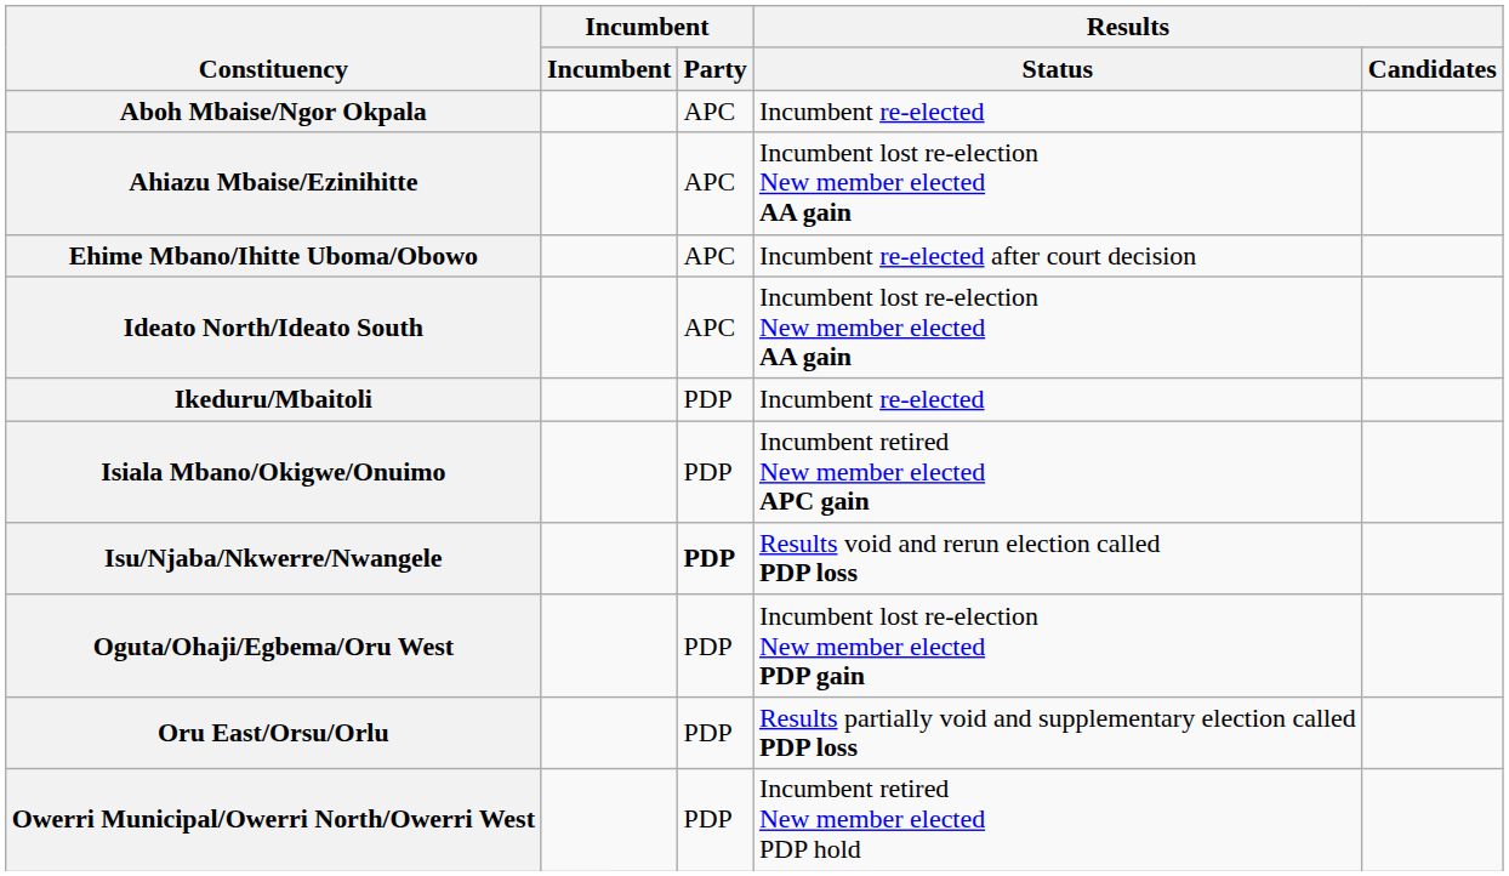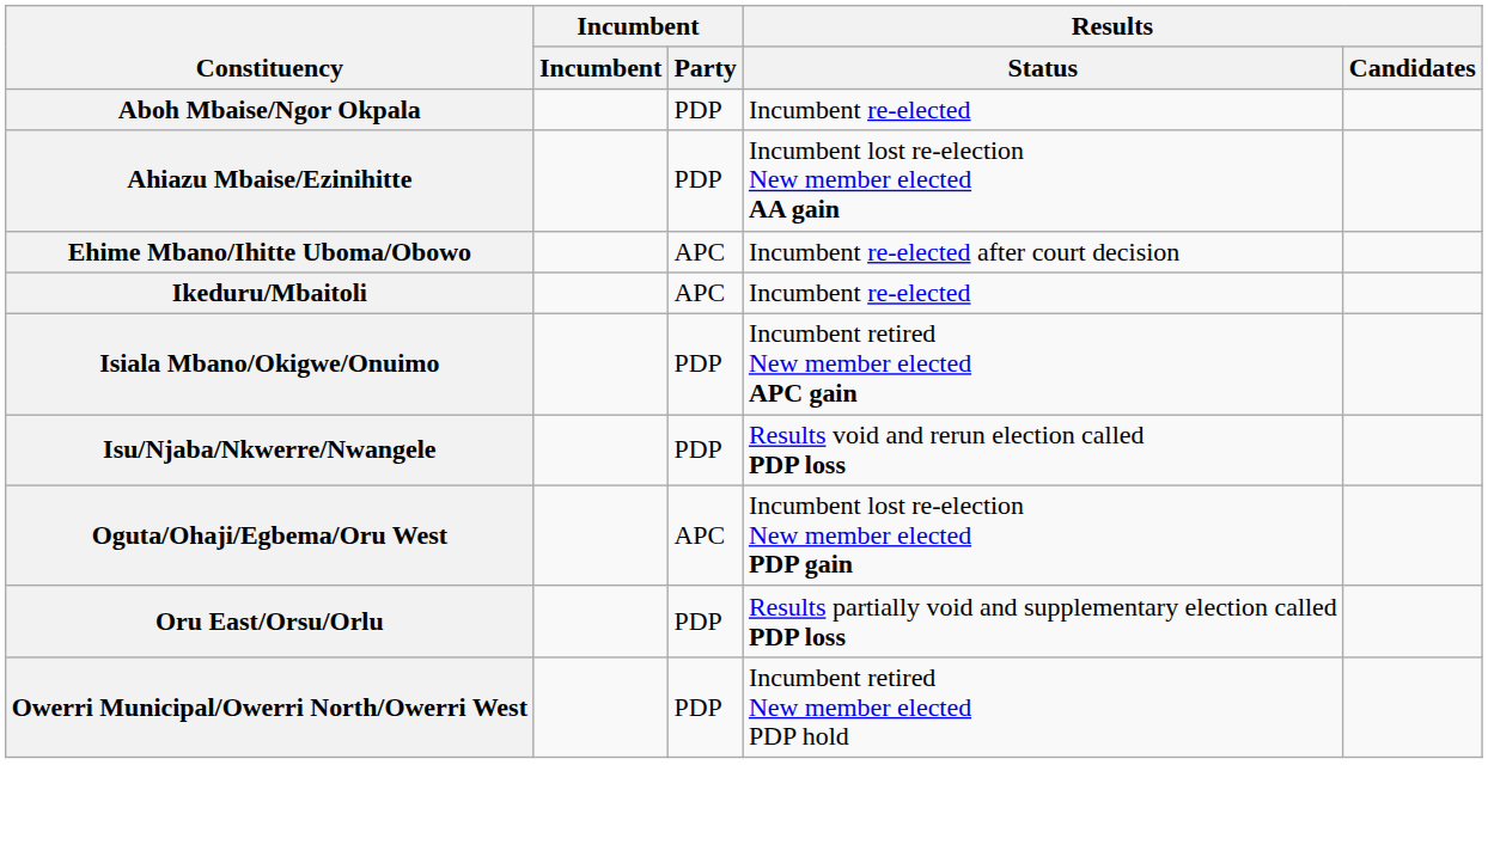 <table class="wikitable sortable">
 <tr valign=bottom>
 <th rowspan=2>Constituency</th>
 <th colspan=2>Incumbent</th>
 <th colspan=2>Results</th>
 </tr>
 <tr valign=bottom>
 <th>Incumbent</th>
 <th>Party</th>
 <th>Status</th>
 <th>Candidates</th>
 </tr>
 <tr>
 <th>Aboh Mbaise/Ngor Okpala</th>
 <td></td>
-<td>APC</td>
+<td>PDP</td>
 <td>Incumbent <a href='#'>re-elected</a></td>
 <td nowrap></td>
 </tr>
 <tr>
 <th>Ahiazu Mbaise/Ezinihitte</th>
 <td></td>
-<td>APC</td>
+<td>PDP</td>
 <td>Incumbent lost re-election<br><a href='#'>New member elected</a><br><strong>AA gain</strong></td>
 <td nowrap></td>
 </tr>
 <tr>
 <th>Ehime Mbano/Ihitte Uboma/Obowo</th>
 <td></td>
 <td>APC</td>
 <td>Incumbent <a href='#'>re-elected</a> after court decision</td>
 <td nowrap></td>
 </tr>
 <tr>
-<th>Ideato North/Ideato South</th>
+<th>Ikeduru/Mbaitoli</th>
 <td></td>
 <td>APC</td>
-<td>Incumbent lost re-election<br><a href='#'>New member elected</a><br><strong>AA gain</strong></td>
-<td nowrap></td>
-</tr>
-<tr>
-<th>Ikeduru/Mbaitoli</th>
-<td></td>
-<td>PDP</td>
 <td>Incumbent <a href='#'>re-elected</a></td>
 <td nowrap></td>
 </tr>
 <tr>
 <th>Isiala Mbano/Okigwe/Onuimo</th>
 <td></td>
 <td>PDP</td>
 <td>Incumbent retired<br><a href='#'>New member elected</a><br><strong>APC gain</strong></td>
 <td nowrap></td>
 </tr>
 <tr>
 <th>Isu/Njaba/Nkwerre/Nwangele</th>
 <td></td>
-<td><strong>PDP</strong></td>
+<td>PDP</td>
 <td><a href='#'>Results</a> void and rerun election called<br><strong>PDP loss</strong></td>
 <td nowrap></td>
 </tr>
 <tr>
 <th>Oguta/Ohaji/Egbema/Oru West</th>
 <td></td>
-<td>PDP</td>
+<td>APC</td>
 <td>Incumbent lost re-election<br><a href='#'>New member elected</a><br><strong>PDP gain</strong></td>
 <td nowrap></td>
 </tr>
 <tr>
 <th>Oru East/Orsu/Orlu</th>
 <td></td>
 <td>PDP</td>
 <td><a href='#'>Results</a> partially void and supplementary election called<br><strong>PDP loss</strong></td>
 <td nowrap></td>
 </tr>
 <tr>
 <th>Owerri Municipal/Owerri North/Owerri West</th>
 <td></td>
 <td>PDP</td>
 <td>Incumbent retired<br><a href='#'>New member elected</a><br>PDP hold</td>
 <td nowrap></td>
 </tr>
 </table>
